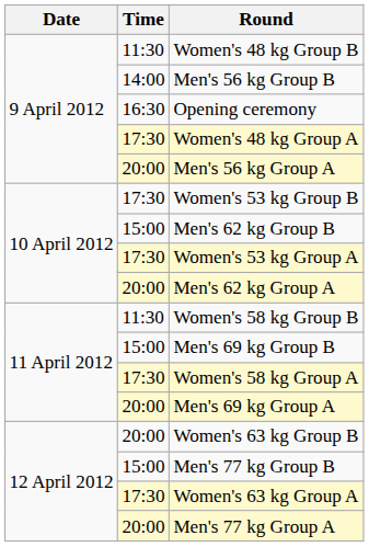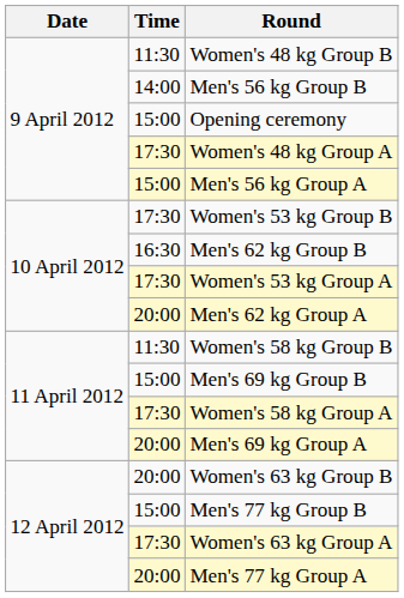 <table class="wikitable">
 <tr>
 <th>Date</th>
 <th>Time</th>
 <th>Round</th>
 </tr>
 <tr>
 <td rowspan=5>9 April 2012</td>
 <td>11:30</td>
 <td>Women's 48 kg Group B</td>
 </tr>
 <tr>
 <td>14:00</td>
 <td>Men's 56 kg Group B</td>
 </tr>
 <tr>
-<td>16:30</td>
+<td>15:00</td>
 <td>Opening ceremony</td>
 </tr>
 <tr style=background:lemonchiffon>
 <td>17:30</td>
 <td>Women's 48 kg Group A</td>
 </tr>
 <tr style=background:lemonchiffon>
-<td>20:00</td>
+<td>15:00</td>
 <td>Men's 56 kg Group A</td>
 </tr>
 <tr>
 <td rowspan=4>10 April 2012</td>
 <td>17:30</td>
 <td>Women's 53 kg Group B</td>
 </tr>
 <tr>
-<td>15:00</td>
+<td>16:30</td>
 <td>Men's 62 kg Group B</td>
 </tr>
 <tr style=background:lemonchiffon>
 <td>17:30</td>
 <td>Women's 53 kg Group A</td>
 </tr>
 <tr style=background:lemonchiffon>
 <td>20:00</td>
 <td>Men's 62 kg Group A</td>
 </tr>
 <tr>
 <td rowspan=4>11 April 2012</td>
 <td>11:30</td>
 <td>Women's 58 kg Group B</td>
 </tr>
 <tr>
 <td>15:00</td>
 <td>Men's 69 kg Group B</td>
 </tr>
 <tr style=background:lemonchiffon>
 <td>17:30</td>
 <td>Women's 58 kg Group A</td>
 </tr>
 <tr style=background:lemonchiffon>
 <td>20:00</td>
 <td>Men's 69 kg Group A</td>
 </tr>
 <tr>
 <td rowspan=4>12 April 2012</td>
 <td>20:00</td>
 <td>Women's 63 kg Group B</td>
 </tr>
 <tr>
 <td>15:00</td>
 <td>Men's 77 kg Group B</td>
 </tr>
 <tr style=background:lemonchiffon>
 <td>17:30</td>
 <td>Women's 63 kg Group A</td>
 </tr>
 <tr style=background:lemonchiffon>
 <td>20:00</td>
 <td>Men's 77 kg Group A</td>
 </tr>
 </table>
